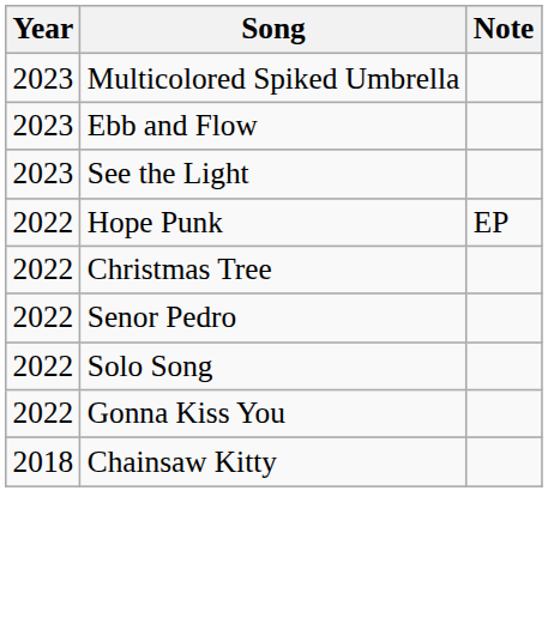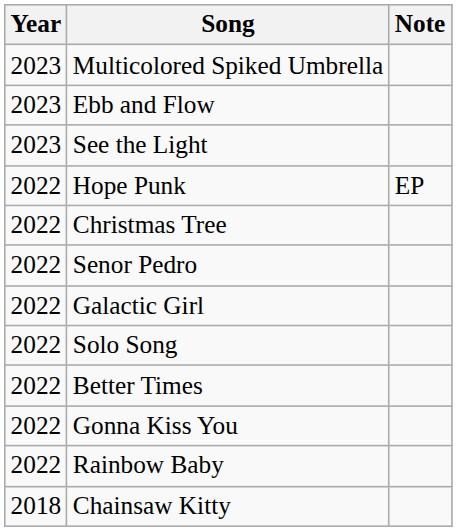 <table class="wikitable">
 <tr>
 <th>Year</th>
 <th>Song</th>
 <th>Note</th>
 </tr>
 <tr>
 <td>2023</td>
 <td>Multicolored Spiked Umbrella</td>
 <td></td>
 </tr>
 <tr>
 <td>2023</td>
 <td>Ebb and Flow</td>
 <td></td>
 </tr>
 <tr>
 <td>2023</td>
 <td>See the Light</td>
 <td></td>
 </tr>
 <tr>
 <td>2022</td>
 <td>Hope Punk</td>
 <td>EP</td>
 </tr>
 <tr>
 <td>2022</td>
 <td>Christmas Tree</td>
 <td></td>
 </tr>
 <tr>
 <td>2022</td>
 <td>Senor Pedro</td>
 <td></td>
 </tr>
 <tr>
 <td>2022</td>
+<td>Galactic Girl</td>
+<td></td>
+</tr>
+<tr>
+<td>2022</td>
 <td>Solo Song</td>
+<td></td>
+</tr>
+<tr>
+<td>2022</td>
+<td>Better Times</td>
 <td></td>
 </tr>
 <tr>
 <td>2022</td>
 <td>Gonna Kiss You</td>
 <td></td>
 </tr>
 <tr>
+<td>2022</td>
+<td>Rainbow Baby</td>
+<td></td>
+</tr>
+<tr>
 <td>2018</td>
 <td>Chainsaw Kitty</td>
 <td></td>
 </tr>
 </table>
